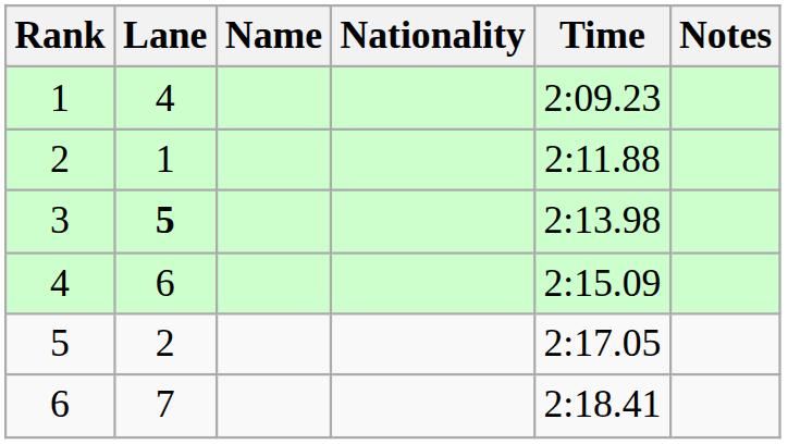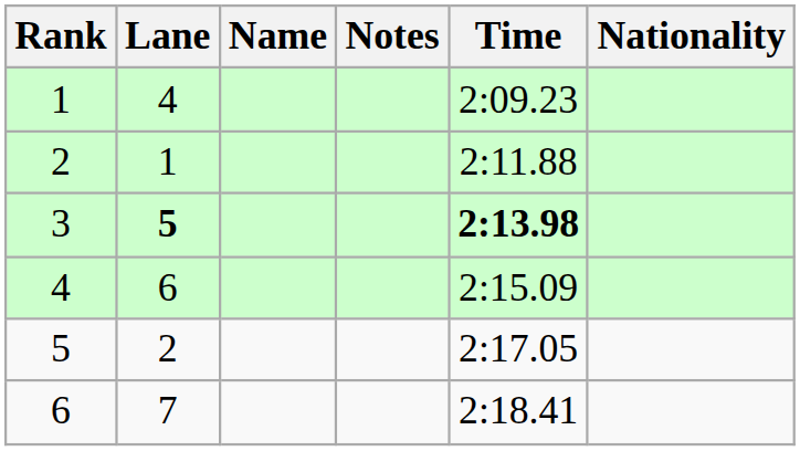 <table class="wikitable sortable" style="text-align:center">
 <tr>
 <th>Rank</th>
 <th>Lane</th>
 <th>Name</th>
+<th>Notes</th>
+<th>Time</th>
 <th>Nationality</th>
-<th>Time</th>
-<th>Notes</th>
 </tr>
 <tr bgcolor=ccffcc>
 <td>1</td>
 <td>4</td>
 <td align=left></td>
+<td><strong></strong> <strong></strong></td>
+<td>2:09.23</td>
 <td align=left></td>
-<td>2:09.23</td>
-<td><strong></strong> <strong></strong></td>
 </tr>
 <tr bgcolor=ccffcc>
 <td>2</td>
 <td>1</td>
 <td align=left></td>
+<td><strong></strong></td>
+<td>2:11.88</td>
 <td align=left></td>
-<td>2:11.88</td>
-<td><strong></strong></td>
 </tr>
 <tr bgcolor=ccffcc>
 <td>3</td>
 <td><strong>5</strong></td>
 <td align=left></td>
+<td><strong></strong></td>
+<td><strong>2:13.98</strong></td>
 <td align=left></td>
-<td>2:13.98</td>
-<td><strong></strong></td>
 </tr>
 <tr bgcolor=ccffcc>
 <td>4</td>
 <td>6</td>
 <td align=left></td>
+<td><strong></strong></td>
+<td>2:15.09</td>
 <td align=left></td>
-<td>2:15.09</td>
-<td><strong></strong></td>
 </tr>
 <tr>
 <td>5</td>
 <td>2</td>
 <td align=left></td>
+<td></td>
+<td>2:17.05</td>
 <td align=left></td>
-<td>2:17.05</td>
-<td></td>
 </tr>
 <tr>
 <td>6</td>
 <td>7</td>
 <td align=left></td>
+<td></td>
+<td>2:18.41</td>
 <td align=left></td>
-<td>2:18.41</td>
-<td></td>
 </tr>
 </table>
